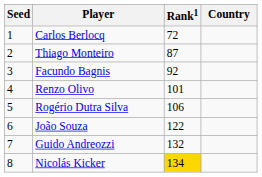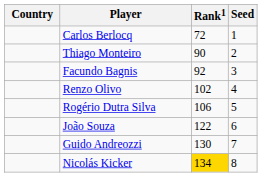 <table class="sortable wikitable">
 <tr>
-<th>Seed</th>
+<th width="70">Country</th>
 <th width="175">Player</th>
 <th>Rank<sup>1</sup></th>
-<th width="70">Country</th>
+<th>Seed</th>
 </tr>
 <tr>
-<td>1</td>
+<td></td>
 <td><a href='#'>Carlos Berlocq</a></td>
 <td>72</td>
-<td></td>
+<td>1</td>
 </tr>
 <tr>
+<td></td>
+<td><a href='#'>Thiago Monteiro</a></td>
+<td>90</td>
 <td>2</td>
-<td><a href='#'>Thiago Monteiro</a></td>
-<td>87</td>
-<td></td>
 </tr>
 <tr>
-<td>3</td>
+<td></td>
 <td><a href='#'>Facundo Bagnis</a></td>
 <td>92</td>
-<td></td>
+<td>3</td>
 </tr>
 <tr>
+<td></td>
+<td><a href='#'>Renzo Olivo</a></td>
+<td>102</td>
 <td>4</td>
-<td><a href='#'>Renzo Olivo</a></td>
-<td>101</td>
-<td></td>
 </tr>
 <tr>
-<td>5</td>
+<td></td>
 <td><a href='#'>Rogério Dutra Silva</a></td>
 <td>106</td>
-<td></td>
+<td>5</td>
 </tr>
 <tr>
-<td>6</td>
+<td></td>
 <td><a href='#'>João Souza</a></td>
 <td>122</td>
-<td></td>
+<td>6</td>
 </tr>
 <tr>
+<td></td>
+<td><a href='#'>Guido Andreozzi</a></td>
+<td>130</td>
 <td>7</td>
-<td><a href='#'>Guido Andreozzi</a></td>
-<td>132</td>
-<td></td>
 </tr>
 <tr>
-<td>8</td>
+<td></td>
 <td><a href='#'>Nicolás Kicker</a></td>
 <td style="background: gold;">134</td>
-<td></td>
+<td>8</td>
 </tr>
 </table>
